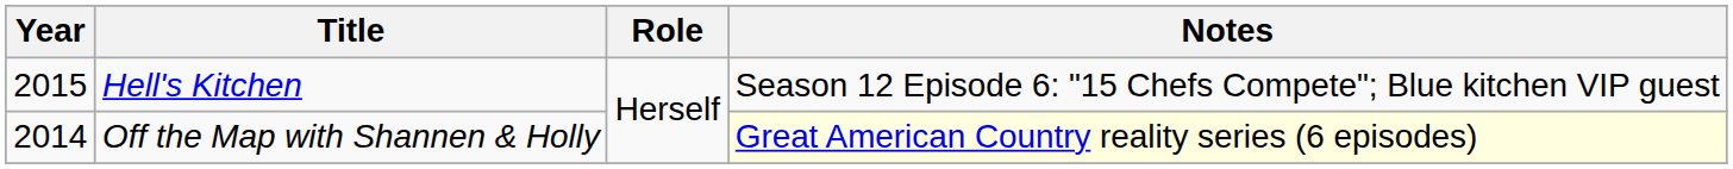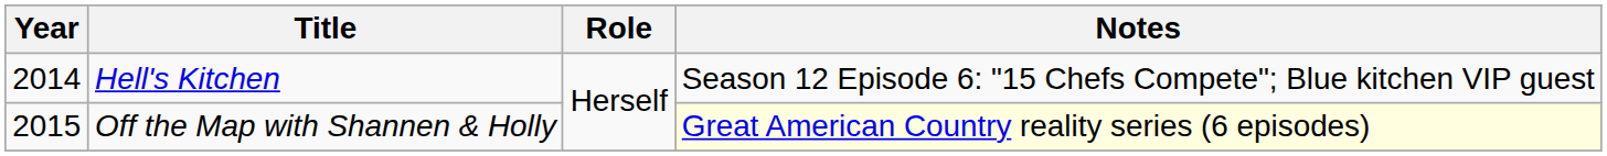 <table class="wikitable sortable">
 <tr>
 <th>Year</th>
 <th>Title</th>
 <th>Role</th>
 <th class="unsortable">Notes</th>
 </tr>
 <tr>
-<td>2015</td>
+<td>2014</td>
 <td><em><a href='#'>Hell's Kitchen</a></em></td>
 <td rowspan="2">Herself</td>
 <td>Season 12 Episode 6: "15 Chefs Compete"; Blue kitchen VIP guest</td>
 </tr>
 <tr>
-<td>2014</td>
+<td>2015</td>
 <td><em>Off the Map with Shannen & Holly</em></td>
 <td style="background: lightyellow;"><a href='#'>Great American Country</a> reality series (6 episodes)</td>
 </tr>
 </table>
